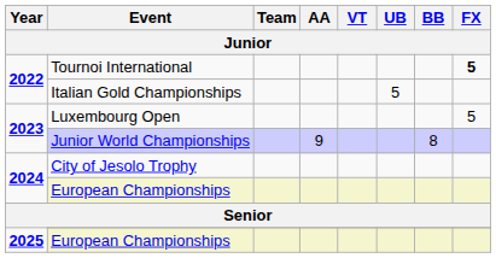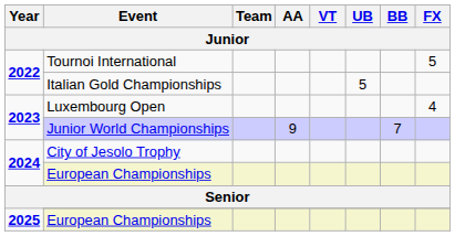 <table class="wikitable" style="text-align:center; font-size:95%;">
 <tr>
 <th align=center>Year</th>
 <th align=center>Event</th>
 <th style="width:30px;">Team</th>
 <th style="width:30px;">AA</th>
 <th style="width:30px;"><a href='#'>VT</a></th>
 <th style="width:30px;"><a href='#'>UB</a></th>
 <th style="width:30px;"><a href='#'>BB</a></th>
 <th style="width:30px;"><a href='#'>FX</a></th>
 </tr>
 <tr>
 <th colspan="8">Junior</th>
 </tr>
 <tr>
 <td rowspan="2"><strong><a href='#'>2022</a></strong></td>
 <td align=left>Tournoi International</td>
 <td></td>
 <td></td>
 <td></td>
 <td></td>
 <td></td>
-<td><strong>5</strong></td>
+<td>5</td>
 </tr>
 <tr>
 <td align=left>Italian Gold Championships</td>
 <td></td>
 <td></td>
 <td></td>
 <td>5</td>
 <td></td>
 <td></td>
 </tr>
 <tr>
 <td rowspan="2"><strong><a href='#'>2023</a></strong></td>
 <td align=left>Luxembourg Open</td>
 <td></td>
 <td></td>
 <td></td>
 <td></td>
 <td></td>
-<td>5</td>
+<td>4</td>
 </tr>
 <tr style="background:#ccf;">
 <td align=left><a href='#'>Junior World Championships</a></td>
 <td></td>
 <td>9</td>
 <td></td>
 <td></td>
-<td>8</td>
+<td>7</td>
 <td></td>
 </tr>
 <tr>
 <td rowspan="2"><strong><a href='#'>2024</a></strong></td>
 <td align=left><a href='#'>City of Jesolo Trophy</a></td>
 <td></td>
 <td></td>
 <td></td>
 <td></td>
 <td></td>
 <td></td>
 </tr>
 <tr bgcolor=#F5F6CE>
 <td align=left><a href='#'>European Championships</a></td>
 <td></td>
 <td></td>
 <td></td>
 <td></td>
 <td></td>
 <td></td>
 </tr>
 <tr>
 <th colspan="8">Senior</th>
 </tr>
 <tr>
 <td rowspan="2"><strong><a href='#'>2025</a></strong></td>
 </tr>
 <tr bgcolor=#F5F6CE>
 <td align=left><a href='#'>European Championships</a></td>
 <td></td>
 <td></td>
 <td></td>
 <td></td>
 <td></td>
 <td></td>
 </tr>
 </table>
